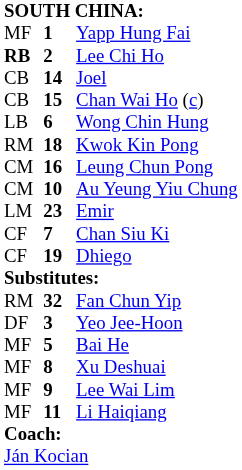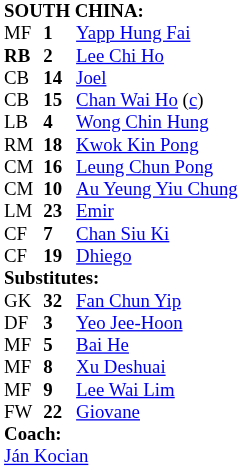 <table style="font-size: 90%" cellspacing="0" cellpadding="0" align=center>
 <tr>
 <td colspan="4"><strong>SOUTH CHINA:</strong></td>
 </tr>
 <tr>
 <th width="30"></th>
 <th width="25"></th>
 </tr>
 <tr>
 <td>MF</td>
 <td><strong>1</strong></td>
 <td> <a href='#'>Yapp Hung Fai</a></td>
 </tr>
 <tr>
 <td><strong>RB</strong></td>
 <td><strong>2</strong></td>
 <td> <a href='#'>Lee Chi Ho</a></td>
 </tr>
 <tr>
 <td>CB</td>
 <td><strong>14</strong></td>
 <td> <a href='#'>Joel</a></td>
 </tr>
 <tr>
 <td>CB</td>
 <td><strong>15</strong></td>
 <td> <a href='#'>Chan Wai Ho</a> (<a href='#'>c</a>)</td>
 </tr>
 <tr>
 <td>LB</td>
-<td><strong>6</strong></td>
+<td><strong>4</strong></td>
 <td> <a href='#'>Wong Chin Hung</a></td>
 </tr>
 <tr>
 <td>RM</td>
 <td><strong>18</strong></td>
 <td> <a href='#'>Kwok Kin Pong</a></td>
 </tr>
 <tr>
 <td>CM</td>
 <td><strong>16</strong></td>
 <td> <a href='#'>Leung Chun Pong</a></td>
 </tr>
 <tr>
 <td>CM</td>
 <td><strong>10</strong></td>
 <td> <a href='#'>Au Yeung Yiu Chung</a></td>
 <td></td>
 <td></td>
 </tr>
 <tr>
 <td>LM</td>
 <td><strong>23</strong></td>
 <td> <a href='#'>Emir</a></td>
 <td></td>
 <td></td>
 </tr>
 <tr>
 <td>CF</td>
 <td><strong>7</strong></td>
 <td> <a href='#'>Chan Siu Ki</a></td>
 <td></td>
 <td></td>
 </tr>
 <tr>
 <td>CF</td>
 <td><strong>19</strong></td>
 <td> <a href='#'>Dhiego</a></td>
 <td></td>
 </tr>
 <tr>
 <td colspan=4><strong>Substitutes:</strong></td>
 </tr>
 <tr>
-<td>RM</td>
+<td>GK</td>
 <td><strong>32</strong></td>
 <td> <a href='#'>Fan Chun Yip</a></td>
 </tr>
 <tr>
 <td>DF</td>
 <td><strong>3</strong></td>
 <td> <a href='#'>Yeo Jee-Hoon</a></td>
 </tr>
 <tr>
 <td>MF</td>
 <td><strong>5</strong></td>
 <td> <a href='#'>Bai He</a></td>
 </tr>
 <tr>
 <td>MF</td>
 <td><strong>8</strong></td>
 <td> <a href='#'>Xu Deshuai</a></td>
 </tr>
 <tr>
 <td>MF</td>
 <td><strong>9</strong></td>
 <td> <a href='#'>Lee Wai Lim</a></td>
 <td></td>
 <td></td>
 </tr>
 <tr>
-<td>MF</td>
-<td><strong>11</strong></td>
-<td> <a href='#'>Li Haiqiang</a></td>
+<td>FW</td>
+<td><strong>22</strong></td>
+<td> <a href='#'>Giovane</a></td>
 <td></td>
 <td></td>
 </tr>
 <tr>
 <td colspan=4><strong>Coach:</strong></td>
 </tr>
 <tr>
 <td colspan="4"> <a href='#'>Ján Kocian</a></td>
 </tr>
 <tr>
 </tr>
 </table>
